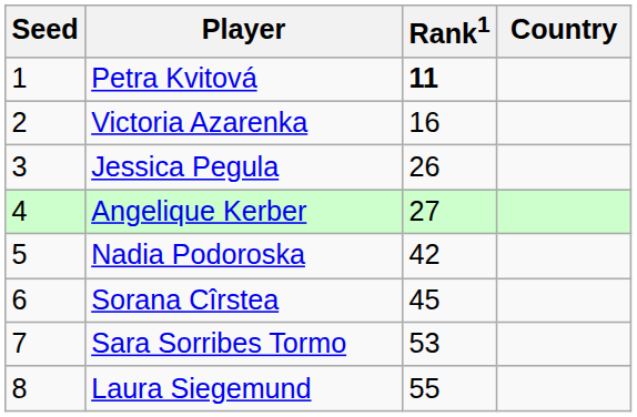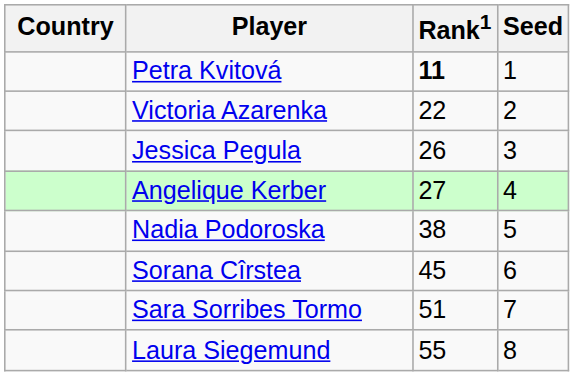 <table class="wikitable" border="1">
 <tr>
-<th>Seed</th>
+<th width="70">Country</th>
 <th width="175">Player</th>
 <th>Rank<sup>1</sup></th>
-<th width="70">Country</th>
+<th>Seed</th>
 </tr>
 <tr>
-<td>1</td>
+<td></td>
 <td><a href='#'>Petra Kvitová</a></td>
 <td><strong>11</strong></td>
-<td></td>
+<td>1</td>
 </tr>
 <tr>
+<td></td>
+<td><a href='#'>Victoria Azarenka</a></td>
+<td>22</td>
 <td>2</td>
-<td><a href='#'>Victoria Azarenka</a></td>
-<td>16</td>
-<td></td>
 </tr>
 <tr>
-<td>3</td>
+<td></td>
 <td><a href='#'>Jessica Pegula</a></td>
 <td>26</td>
-<td></td>
+<td>3</td>
 </tr>
 <tr style="background:#cfc";>
-<td>4</td>
+<td></td>
 <td><a href='#'>Angelique Kerber</a></td>
 <td>27</td>
-<td></td>
+<td>4</td>
 </tr>
 <tr>
+<td></td>
+<td><a href='#'>Nadia Podoroska</a></td>
+<td>38</td>
 <td>5</td>
-<td><a href='#'>Nadia Podoroska</a></td>
-<td>42</td>
-<td></td>
 </tr>
 <tr>
-<td>6</td>
+<td></td>
 <td><a href='#'>Sorana Cîrstea</a></td>
 <td>45</td>
-<td></td>
+<td>6</td>
 </tr>
 <tr>
+<td></td>
+<td><a href='#'>Sara Sorribes Tormo</a></td>
+<td>51</td>
 <td>7</td>
-<td><a href='#'>Sara Sorribes Tormo</a></td>
-<td>53</td>
-<td></td>
 </tr>
 <tr>
-<td>8</td>
+<td></td>
 <td><a href='#'>Laura Siegemund</a></td>
 <td>55</td>
-<td></td>
+<td>8</td>
 </tr>
 </table>
